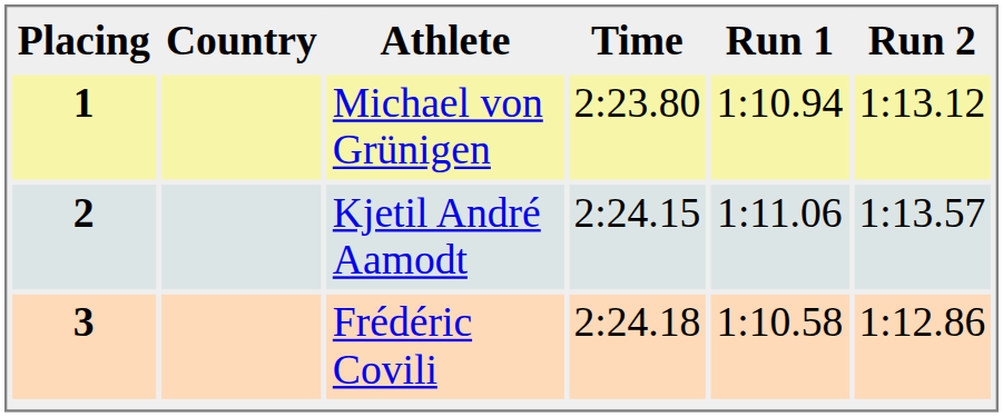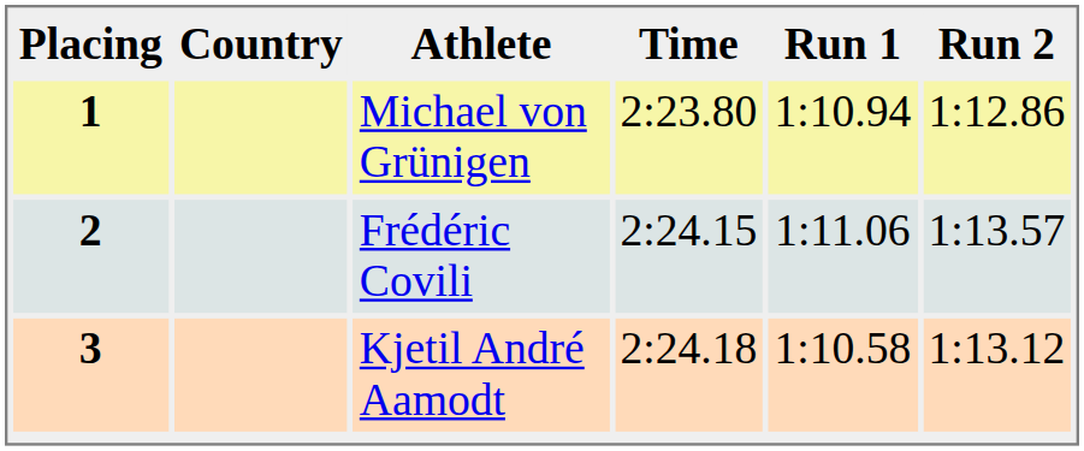 <table style="border-style:solid;border-width:1px;border-color:#808080;background-color:#EFEFEF" cellspacing="2" cellpadding="2" width="380px">
 <tr bgcolor="#EFEFEF">
 <th>Placing</th>
 <th>Country</th>
 <th>Athlete</th>
 <th>Time</th>
 <th>Run 1</th>
 <th>Run 2</th>
 </tr>
 <tr align="center" valign="top" bgcolor="#F7F6A8">
 <th>1</th>
 <td></td>
 <td align="left"><a href='#'>Michael von Grünigen</a></td>
 <td align="left">2:23.80</td>
 <td>1:10.94</td>
-<td>1:13.12</td>
+<td>1:12.86</td>
 </tr>
 <tr align="center" valign="top" bgcolor="#DCE5E5">
 <th>2</th>
 <td></td>
-<td align="left"><a href='#'>Kjetil André Aamodt</a></td>
+<td align="left"><a href='#'>Frédéric Covili</a></td>
 <td align="left">2:24.15</td>
 <td>1:11.06</td>
 <td>1:13.57</td>
 </tr>
 <tr align="center" valign="top" bgcolor="#FFDAB9">
 <th>3</th>
 <td></td>
-<td align="left"><a href='#'>Frédéric Covili</a></td>
+<td align="left"><a href='#'>Kjetil André Aamodt</a></td>
 <td align="left">2:24.18</td>
 <td>1:10.58</td>
-<td>1:12.86</td>
+<td>1:13.12</td>
 </tr>
 <tr align="center" valign="top" bgcolor="#FFFFFF">
 </tr>
 </table>
